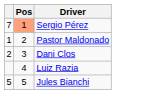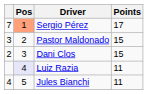 <table class="wikitable" style="font-size:85%;">
 <tr>
 <th></th>
 <th>Pos</th>
 <th>Driver</th>
+<th>Points</th>
 </tr>
 <tr>
 <td> 7</td>
 <td align="center" style="background: lightsalmon;">1</td>
 <td> <a href='#'>Sergio Pérez</a></td>
+<td>17</td>
 </tr>
 <tr>
-<td> 1</td>
+<td> 3</td>
 <td align="center">2</td>
 <td> <a href='#'>Pastor Maldonado</a></td>
+<td>15</td>
 </tr>
 <tr>
 <td> 2</td>
 <td align="center">3</td>
 <td> <a href='#'>Dani Clos</a></td>
+<td>15</td>
 </tr>
 <tr>
 <td></td>
-<td align="center">4</td>
+<td align="center" style="background: lavender;">4</td>
 <td> <a href='#'>Luiz Razia</a></td>
+<td>11</td>
 </tr>
 <tr>
-<td> 5</td>
+<td> 4</td>
 <td align="center">5</td>
 <td> <a href='#'>Jules Bianchi</a></td>
+<td>11</td>
 </tr>
 </table>
